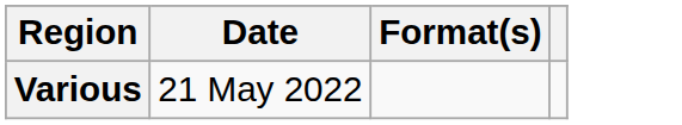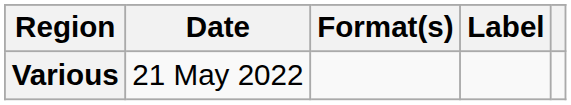 <table class="wikitable plainrowheaders">
 <tr>
 <th scope="col">Region</th>
 <th scope="col">Date</th>
 <th scope="col">Format(s)</th>
+<th scope="col">Label</th>
 <th scope="col"></th>
 </tr>
 <tr>
 <th scope="row">Various</th>
 <td>21 May 2022</td>
 <td></td>
 <td></td>
+<td></td>
 </tr>
 </table>
